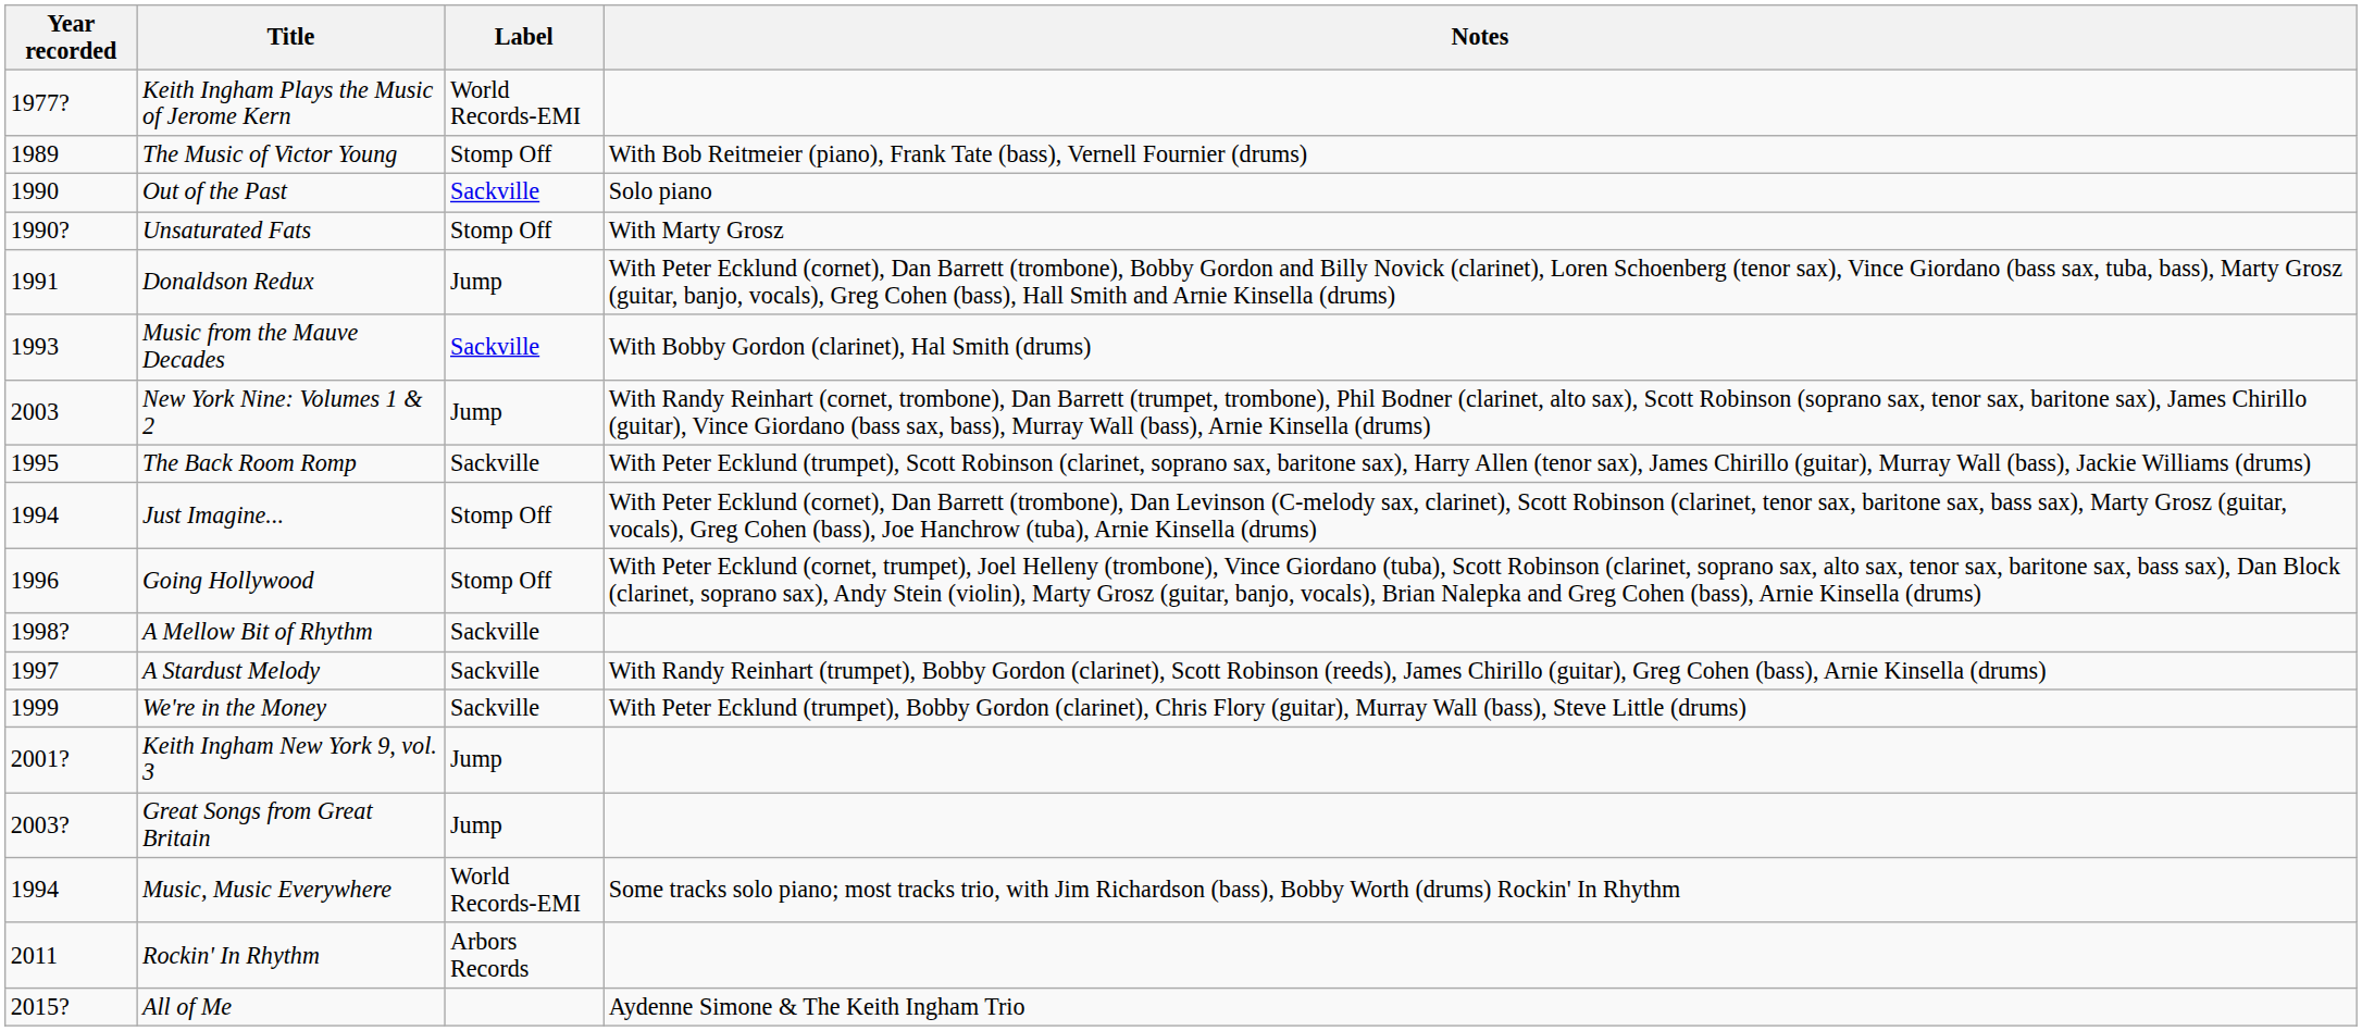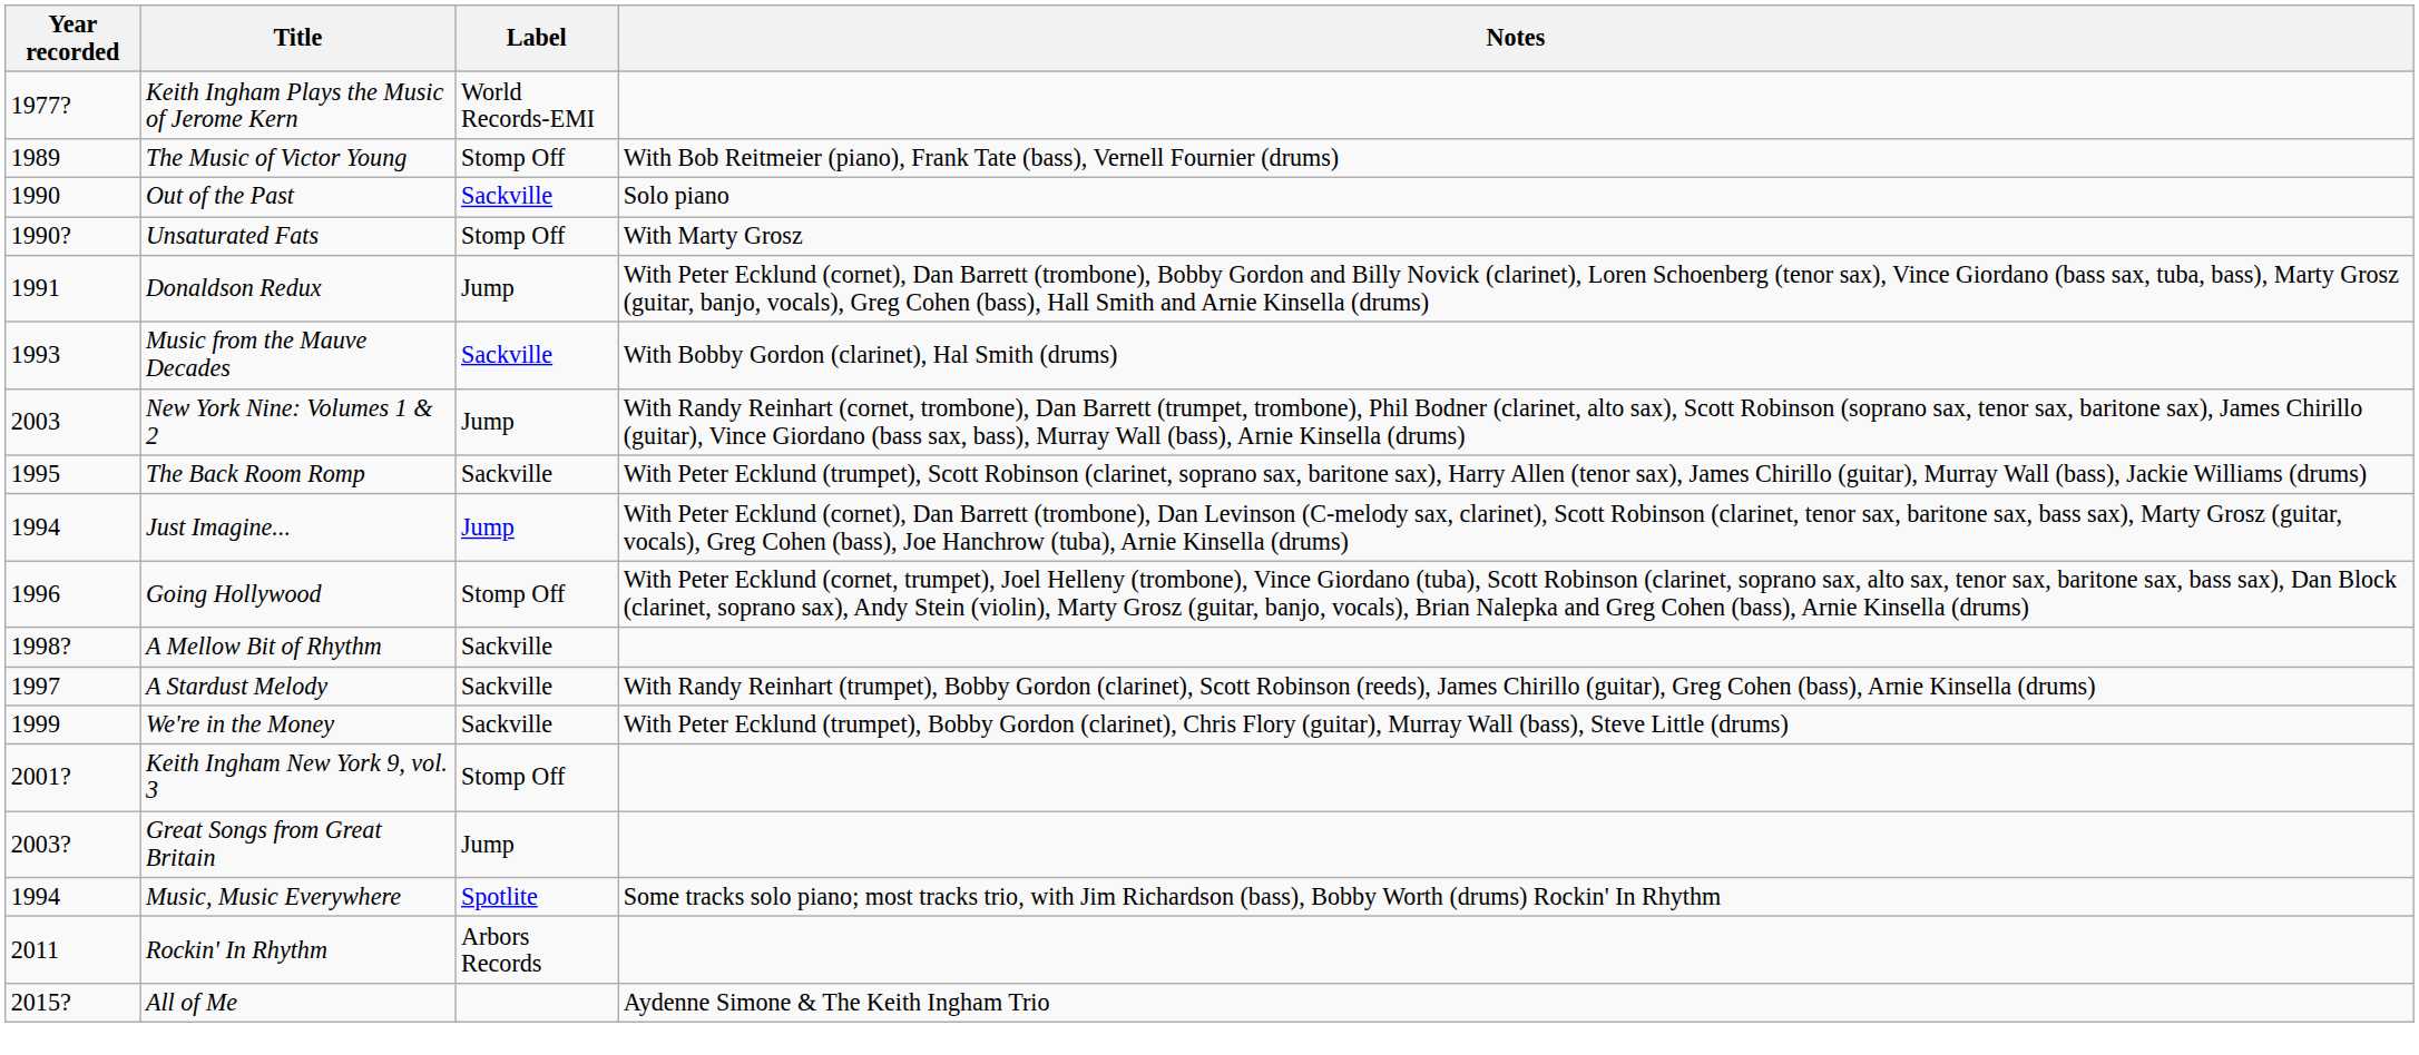 <table class="wikitable sortable">
 <tr>
 <th>Year recorded</th>
 <th>Title</th>
 <th>Label</th>
 <th>Notes</th>
 </tr>
 <tr>
 <td>1977?</td>
 <td><em>Keith Ingham Plays the Music of Jerome Kern</em></td>
 <td>World Records-EMI</td>
 <td></td>
 </tr>
 <tr>
 <td>1989</td>
 <td><em>The Music of Victor Young</em></td>
 <td>Stomp Off</td>
 <td>With Bob Reitmeier (piano), Frank Tate (bass), Vernell Fournier (drums)</td>
 </tr>
 <tr>
 <td>1990</td>
 <td><em>Out of the Past</em></td>
 <td><a href='#'>Sackville</a></td>
 <td>Solo piano</td>
 </tr>
 <tr>
 <td>1990?</td>
 <td><em>Unsaturated Fats</em></td>
 <td>Stomp Off</td>
 <td>With Marty Grosz</td>
 </tr>
 <tr>
 <td>1991</td>
 <td><em>Donaldson Redux</em></td>
 <td>Jump</td>
 <td>With Peter Ecklund (cornet), Dan Barrett (trombone), Bobby Gordon and Billy Novick (clarinet), Loren Schoenberg (tenor sax), Vince Giordano (bass sax, tuba, bass), Marty Grosz (guitar, banjo, vocals), Greg Cohen (bass), Hall Smith and Arnie Kinsella (drums)</td>
 </tr>
 <tr>
 <td>1993</td>
 <td><em>Music from the Mauve Decades</em></td>
 <td><a href='#'>Sackville</a></td>
 <td>With Bobby Gordon (clarinet), Hal Smith (drums)</td>
 </tr>
 <tr>
 <td>2003</td>
 <td><em>New York Nine: Volumes 1 & 2</em></td>
 <td>Jump</td>
 <td>With Randy Reinhart (cornet, trombone), Dan Barrett (trumpet, trombone), Phil Bodner (clarinet, alto sax), Scott Robinson (soprano sax, tenor sax, baritone sax), James Chirillo (guitar), Vince Giordano (bass sax, bass), Murray Wall (bass), Arnie Kinsella (drums)</td>
 </tr>
 <tr>
 <td>1995</td>
 <td><em>The Back Room Romp</em></td>
 <td>Sackville</td>
 <td>With Peter Ecklund (trumpet), Scott Robinson (clarinet, soprano sax, baritone sax), Harry Allen (tenor sax), James Chirillo (guitar), Murray Wall (bass), Jackie Williams (drums)</td>
 </tr>
 <tr>
 <td>1994</td>
 <td><em>Just Imagine...</em></td>
-<td>Stomp Off</td>
+<td><a href='#'>Jump</a></td>
 <td>With Peter Ecklund (cornet), Dan Barrett (trombone), Dan Levinson (C-melody sax, clarinet), Scott Robinson (clarinet, tenor sax, baritone sax, bass sax), Marty Grosz (guitar, vocals), Greg Cohen (bass), Joe Hanchrow (tuba), Arnie Kinsella (drums)</td>
 </tr>
 <tr>
 <td>1996</td>
 <td><em>Going Hollywood</em></td>
 <td>Stomp Off</td>
 <td>With Peter Ecklund (cornet, trumpet), Joel Helleny (trombone), Vince Giordano (tuba), Scott Robinson (clarinet, soprano sax, alto sax, tenor sax, baritone sax, bass sax), Dan Block (clarinet, soprano sax), Andy Stein (violin), Marty Grosz (guitar, banjo, vocals), Brian Nalepka and Greg Cohen (bass), Arnie Kinsella (drums)</td>
 </tr>
 <tr>
 <td>1998?</td>
 <td><em>A Mellow Bit of Rhythm</em></td>
 <td>Sackville</td>
 <td></td>
 </tr>
 <tr>
 <td>1997</td>
 <td><em>A Stardust Melody</em></td>
 <td>Sackville</td>
 <td>With Randy Reinhart (trumpet), Bobby Gordon (clarinet), Scott Robinson (reeds), James Chirillo (guitar), Greg Cohen (bass), Arnie Kinsella (drums)</td>
 </tr>
 <tr>
 <td>1999</td>
 <td><em>We're in the Money</em></td>
 <td>Sackville</td>
 <td>With Peter Ecklund (trumpet), Bobby Gordon (clarinet), Chris Flory (guitar), Murray Wall (bass), Steve Little (drums)</td>
 </tr>
 <tr>
 <td>2001?</td>
 <td><em>Keith Ingham New York 9, vol. 3</em></td>
-<td>Jump</td>
+<td>Stomp Off</td>
 <td></td>
 </tr>
 <tr>
 <td>2003?</td>
 <td><em>Great Songs from Great Britain</em></td>
 <td>Jump</td>
 <td></td>
 </tr>
 <tr>
 <td>1994</td>
 <td><em>Music, Music Everywhere</em></td>
-<td>World Records-EMI</td>
+<td><a href='#'>Spotlite</a></td>
 <td>Some tracks solo piano; most tracks trio, with Jim Richardson (bass), Bobby Worth (drums) Rockin' In Rhythm</td>
 </tr>
 <tr>
 <td>2011</td>
 <td><em>Rockin' In Rhythm</em></td>
 <td>Arbors Records</td>
 <td></td>
 </tr>
 <tr>
 <td>2015?</td>
 <td><em>All of Me</em></td>
 <td></td>
 <td>Aydenne Simone & The Keith Ingham Trio</td>
 </tr>
 </table>
